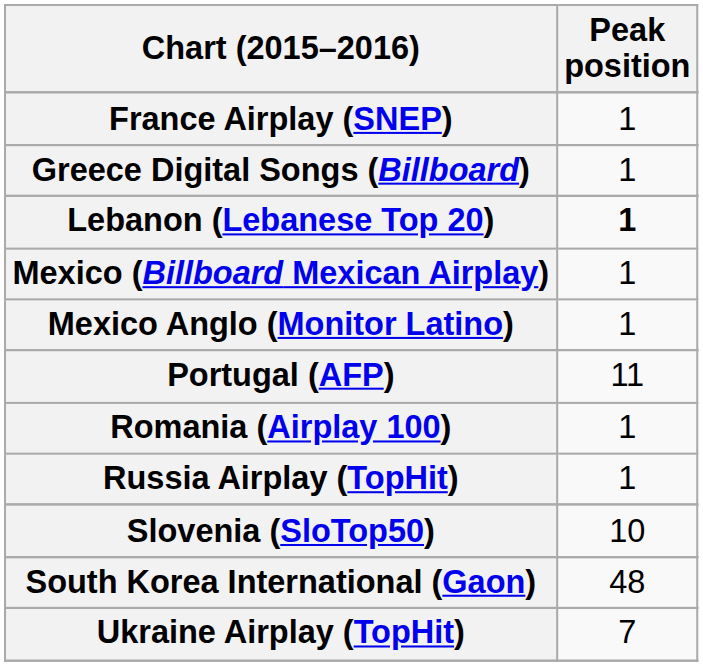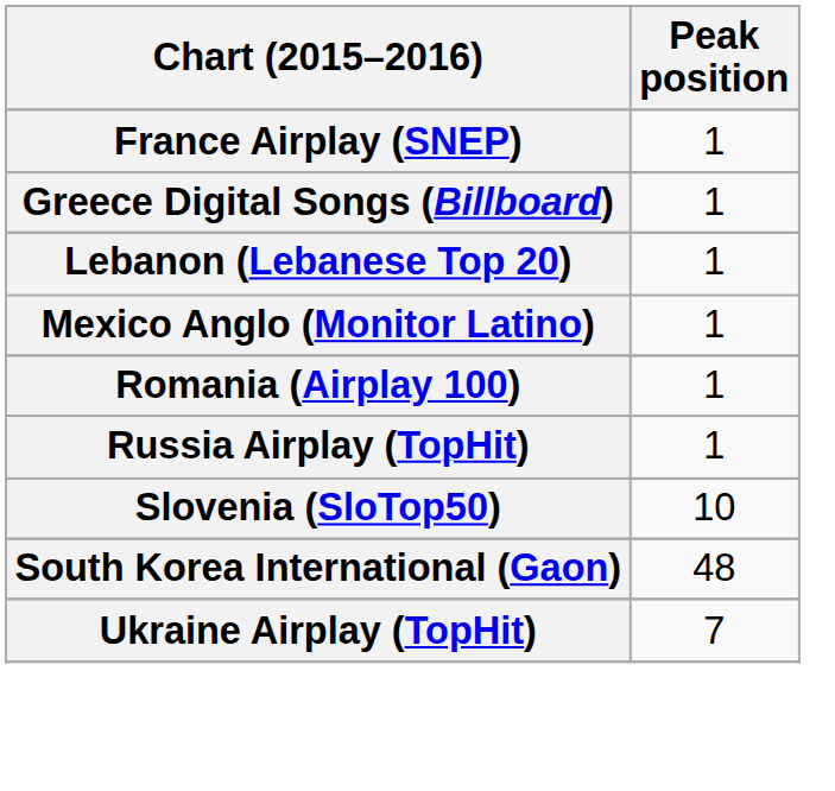 <table class="wikitable sortable plainrowheaders" style="text-align:center">
 <tr>
 <th scope="col">Chart (2015–2016)</th>
 <th scope="col">Peak<br>position</th>
 </tr>
 <tr>
 </tr>
 <tr>
 </tr>
 <tr>
 </tr>
 <tr>
 </tr>
 <tr>
 </tr>
 <tr>
 </tr>
 <tr>
 </tr>
 <tr>
 </tr>
 <tr>
 </tr>
 <tr>
 </tr>
 <tr>
 </tr>
 <tr>
 </tr>
 <tr>
 </tr>
 <tr>
 <th scope="row">France Airplay (<a href='#'>SNEP</a>)</th>
 <td>1</td>
 </tr>
 <tr>
 </tr>
 <tr>
 <th scope="row">Greece Digital Songs (<em><a href='#'>Billboard</a></em>)</th>
 <td>1</td>
 </tr>
 <tr>
 </tr>
 <tr>
 </tr>
 <tr>
 </tr>
 <tr>
 </tr>
 <tr>
 </tr>
 <tr>
 </tr>
 <tr>
 <th scope="row">Lebanon (<a href='#'>Lebanese Top 20</a>)</th>
-<td><strong>1</strong></td>
-</tr>
-<tr>
-<th scope="row">Mexico (<a href='#'><em>Billboard</em> Mexican Airplay</a>)</th>
 <td>1</td>
 </tr>
 <tr>
 <th scope="row">Mexico Anglo (<a href='#'>Monitor Latino</a>)</th>
 <td>1</td>
 </tr>
 <tr>
 </tr>
 <tr>
 </tr>
 <tr>
 </tr>
 <tr>
 </tr>
 <tr>
 </tr>
 <tr>
-</tr>
-<tr>
-<th scope="row">Portugal (<a href='#'>AFP</a>)</th>
-<td>11</td>
 </tr>
 <tr>
 <th scope="row">Romania (<a href='#'>Airplay 100</a>)</th>
 <td>1</td>
 </tr>
 <tr>
 <th scope="row">Russia Airplay (<a href='#'>TopHit</a>)</th>
 <td>1</td>
 </tr>
 <tr>
 </tr>
 <tr>
 </tr>
 <tr>
 </tr>
 <tr>
 <th scope="row">Slovenia (<a href='#'>SloTop50</a>)</th>
 <td>10</td>
 </tr>
 <tr>
 </tr>
 <tr>
 <th scope="row">South Korea International (<a href='#'>Gaon</a>)</th>
 <td>48</td>
 </tr>
 <tr>
 </tr>
 <tr>
 </tr>
 <tr>
 </tr>
 <tr>
 <th scope="row">Ukraine Airplay (<a href='#'>TopHit</a>)</th>
 <td>7</td>
 </tr>
 <tr>
 </tr>
 <tr>
 </tr>
 <tr>
 </tr>
 <tr>
 </tr>
 <tr>
 </tr>
 <tr>
 </tr>
 <tr>
 </tr>
 </table>
